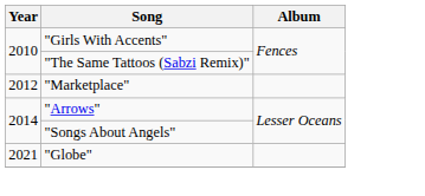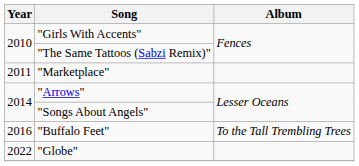 <table class=wikitable>
 <tr>
 <th>Year</th>
 <th>Song</th>
 <th>Album</th>
 </tr>
 <tr>
 <td rowspan="2">2010</td>
 <td>"Girls With Accents"</td>
 <td rowspan="2"><em>Fences</em></td>
 </tr>
 <tr>
 <td>"The Same Tattoos (<a href='#'>Sabzi</a> Remix)"</td>
 </tr>
 <tr>
-<td>2012</td>
+<td>2011</td>
 <td>"Marketplace"</td>
 <td></td>
 </tr>
 <tr>
 <td rowspan="2">2014</td>
 <td>"<a href='#'>Arrows</a>" </td>
 <td rowspan="2"><em>Lesser Oceans</em></td>
 </tr>
 <tr>
 <td>"Songs About Angels"</td>
 </tr>
 <tr>
-<td>2021</td>
+<td>2016</td>
+<td>"Buffalo Feet"</td>
+<td><em>To the Tall Trembling Trees</em></td>
+</tr>
+<tr>
+<td>2022</td>
 <td>"Globe"<br> </td>
 <td></td>
 </tr>
 <tr>
 </tr>
 </table>
